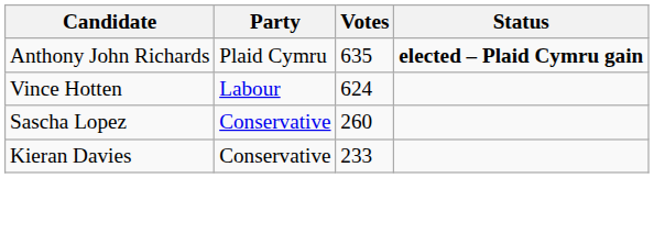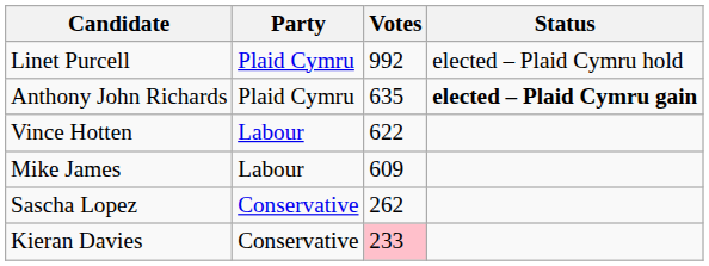 <table class="wikitable sortable">
 <tr>
 <th>Candidate</th>
 <th>Party</th>
 <th>Votes</th>
 <th>Status</th>
+</tr>
+<tr>
+<td>Linet Purcell</td>
+<td><a href='#'>Plaid Cymru</a></td>
+<td>992</td>
+<td>elected – Plaid Cymru hold</td>
 </tr>
 <tr>
 <td>Anthony John Richards</td>
 <td>Plaid Cymru</td>
 <td>635</td>
 <td><strong>elected – Plaid Cymru gain</strong></td>
 </tr>
 <tr>
 <td>Vince Hotten</td>
 <td><a href='#'>Labour</a></td>
-<td>624</td>
+<td>622</td>
+<td></td>
+</tr>
+<tr>
+<td>Mike James</td>
+<td>Labour</td>
+<td>609</td>
 <td></td>
 </tr>
 <tr>
 <td>Sascha Lopez</td>
 <td><a href='#'>Conservative</a></td>
-<td>260</td>
+<td>262</td>
 <td></td>
 </tr>
 <tr>
 <td>Kieran Davies</td>
 <td>Conservative</td>
-<td>233</td>
+<td style="background: pink;">233</td>
 <td></td>
 </tr>
 </table>
